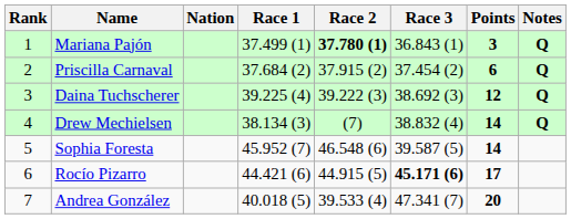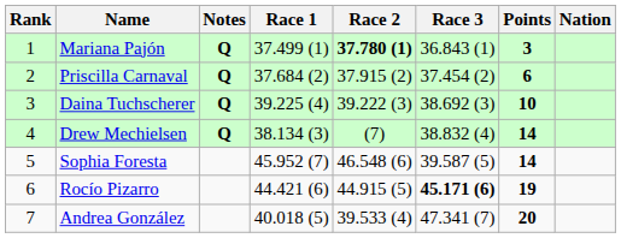 <table class="wikitable sortable" style="text-align:center">
 <tr>
 <th>Rank</th>
 <th>Name</th>
-<th>Nation</th>
+<th>Notes</th>
 <th>Race 1</th>
 <th>Race 2</th>
 <th>Race 3</th>
 <th>Points</th>
-<th>Notes</th>
+<th>Nation</th>
 </tr>
 <tr bgcolor=ccffcc>
 <td>1</td>
 <td align=left><a href='#'>Mariana Pajón</a></td>
-<td align=left></td>
+<td><strong>Q</strong></td>
 <td>37.499 (1)</td>
 <td><strong>37.780 (1)</strong></td>
 <td>36.843 (1)</td>
 <td><strong>3</strong></td>
-<td><strong>Q</strong></td>
+<td align=left></td>
 </tr>
 <tr bgcolor=ccffcc>
 <td>2</td>
 <td align=left><a href='#'>Priscilla Carnaval</a></td>
-<td align=left></td>
+<td><strong>Q</strong></td>
 <td>37.684 (2)</td>
 <td>37.915 (2)</td>
 <td>37.454 (2)</td>
 <td><strong>6</strong></td>
-<td><strong>Q</strong></td>
+<td align=left></td>
 </tr>
 <tr bgcolor=ccffcc>
 <td>3</td>
 <td align=left><a href='#'>Daina Tuchscherer</a></td>
-<td align=left></td>
+<td><strong>Q</strong></td>
 <td>39.225 (4)</td>
 <td>39.222 (3)</td>
 <td>38.692 (3)</td>
-<td><strong>12</strong></td>
-<td><strong>Q</strong></td>
+<td><strong>10</strong></td>
+<td align=left></td>
 </tr>
 <tr bgcolor=ccffcc>
 <td>4</td>
 <td align=left><a href='#'>Drew Mechielsen</a></td>
-<td align=left></td>
+<td><strong>Q</strong></td>
 <td>38.134 (3)</td>
 <td> (7)</td>
 <td>38.832 (4)</td>
 <td><strong>14</strong></td>
-<td><strong>Q</strong></td>
+<td align=left></td>
 </tr>
 <tr>
 <td>5</td>
 <td align=left><a href='#'>Sophia Foresta</a></td>
-<td align=left></td>
+<td></td>
 <td>45.952 (7)</td>
 <td>46.548 (6)</td>
 <td>39.587 (5)</td>
 <td><strong>14</strong></td>
-<td></td>
+<td align=left></td>
 </tr>
 <tr>
 <td>6</td>
 <td align=left><a href='#'>Rocío Pizarro</a></td>
-<td align=left></td>
+<td></td>
 <td>44.421 (6)</td>
 <td>44.915 (5)</td>
 <td><strong>45.171 (6)</strong></td>
-<td><strong>17</strong></td>
-<td></td>
+<td><strong>19</strong></td>
+<td align=left></td>
 </tr>
 <tr>
 <td>7</td>
 <td align=left><a href='#'>Andrea González</a></td>
-<td align=left></td>
+<td></td>
 <td>40.018 (5)</td>
 <td>39.533 (4)</td>
 <td>47.341 (7)</td>
 <td><strong>20</strong></td>
-<td></td>
+<td align=left></td>
 </tr>
 </table>
